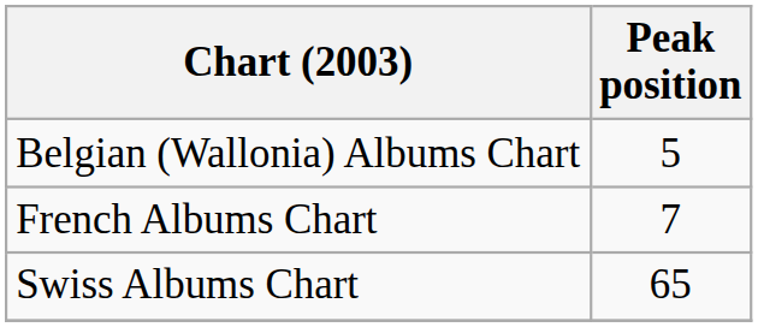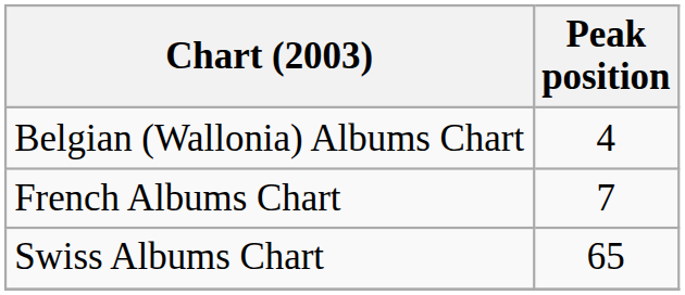 <table class="wikitable sortable">
 <tr>
 <th>Chart (2003)</th>
 <th>Peak<br>position</th>
 </tr>
 <tr>
 <td>Belgian (Wallonia) Albums Chart</td>
-<td align="center">5</td>
+<td align="center">4</td>
 </tr>
 <tr>
 <td>French Albums Chart</td>
 <td align="center">7</td>
 </tr>
 <tr>
 <td>Swiss Albums Chart</td>
 <td align="center">65</td>
 </tr>
 <tr>
 </tr>
 </table>
